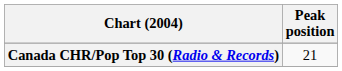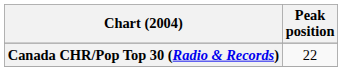 <table class="wikitable sortable plainrowheaders" style="text-align:center;">
 <tr>
 <th scope="col">Chart (2004)</th>
 <th scope="col">Peak<br>position</th>
 </tr>
 <tr>
 </tr>
 <tr>
 </tr>
 <tr>
 <th scope="row">Canada CHR/Pop Top 30 (<em><a href='#'>Radio & Records</a></em>)</th>
-<td>21</td>
+<td>22</td>
 </tr>
 <tr>
 </tr>
 <tr>
 </tr>
 <tr>
 </tr>
 <tr>
 </tr>
 <tr>
 </tr>
 <tr>
 </tr>
 <tr>
 </tr>
 <tr>
 </tr>
 <tr>
 </tr>
 <tr>
 </tr>
 <tr>
 </tr>
 <tr>
 </tr>
 <tr>
 </tr>
 </table>
